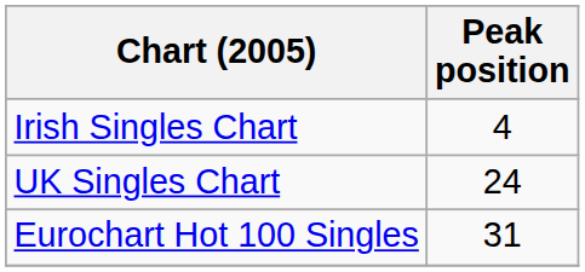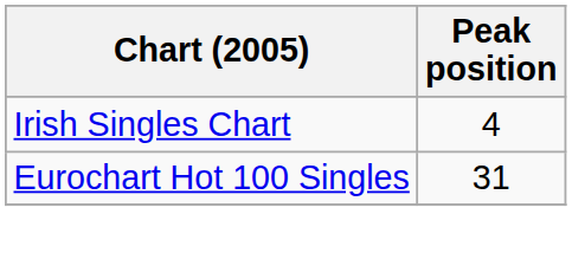 <table class="wikitable">
 <tr>
 <th>Chart (2005)</th>
 <th>Peak<br>position</th>
 </tr>
 <tr>
 <td><a href='#'>Irish Singles Chart</a></td>
 <td align=center>4</td>
 </tr>
 <tr>
-<td><a href='#'>UK Singles Chart</a></td>
-<td align=center>24</td>
-</tr>
-<tr>
 <td><a href='#'>Eurochart Hot 100 Singles</a></td>
 <td align=center>31</td>
 </tr>
 <tr>
 </tr>
 </table>
